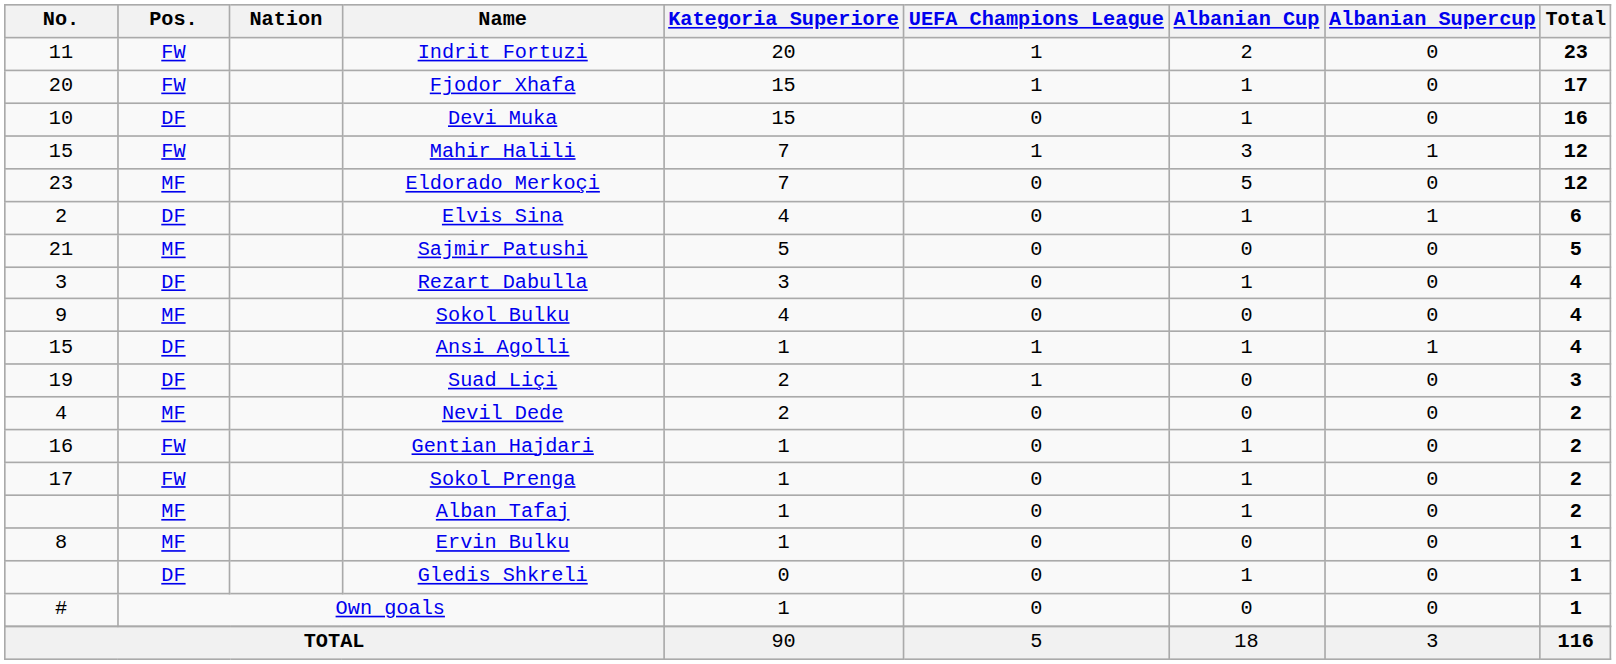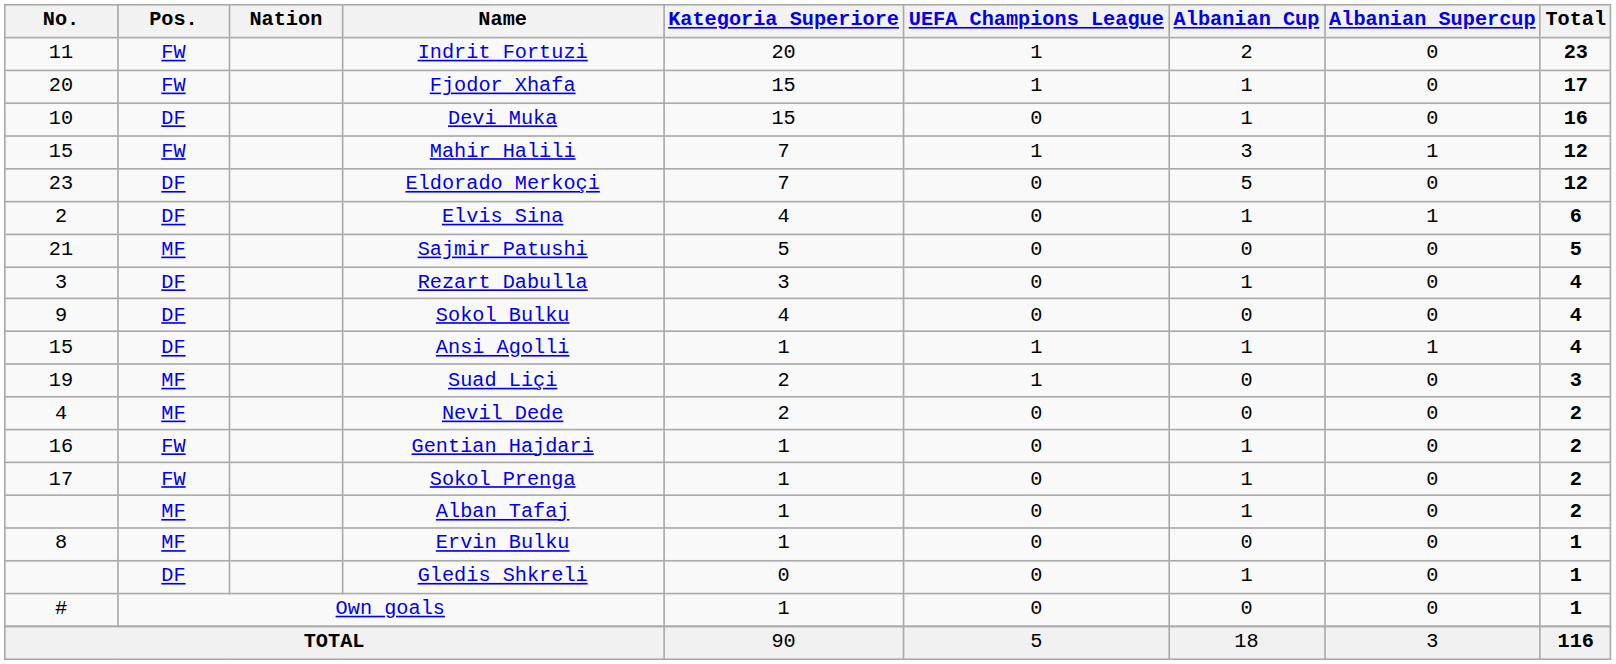 <table class="wikitable sortable" style="font-size: 95%; text-align: center;">
 <tr>
 <th width="7%"><strong>No.</strong></th>
 <th width="7%"><strong>Pos.</strong></th>
 <th width="7%"><strong>Nation</strong></th>
 <th width="20%"><strong>Name</strong></th>
 <th><a href='#'>Kategoria Superiore</a></th>
 <th><a href='#'>UEFA Champions League</a></th>
 <th><a href='#'>Albanian Cup</a></th>
 <th><a href='#'>Albanian Supercup</a></th>
 <th>Total</th>
 </tr>
 <tr>
 <td>11</td>
 <td><a href='#'>FW</a></td>
 <td></td>
 <td><a href='#'>Indrit Fortuzi</a></td>
 <td>20 </td>
 <td>1 </td>
 <td>2 </td>
 <td>0 </td>
 <td><strong>23</strong> </td>
 </tr>
 <tr>
 <td>20</td>
 <td><a href='#'>FW</a></td>
 <td></td>
 <td><a href='#'>Fjodor Xhafa</a></td>
 <td>15 </td>
 <td>1 </td>
 <td>1 </td>
 <td>0 </td>
 <td><strong>17</strong> </td>
 </tr>
 <tr>
 <td>10</td>
 <td><a href='#'>DF</a></td>
 <td></td>
 <td><a href='#'>Devi Muka</a></td>
 <td>15 </td>
 <td>0 </td>
 <td>1 </td>
 <td>0 </td>
 <td><strong>16</strong> </td>
 </tr>
 <tr>
 <td>15</td>
 <td><a href='#'>FW</a></td>
 <td></td>
 <td><a href='#'>Mahir Halili</a></td>
 <td>7 </td>
 <td>1 </td>
 <td>3 </td>
 <td>1 </td>
 <td><strong>12</strong> </td>
 </tr>
 <tr>
 <td>23</td>
-<td><a href='#'>MF</a></td>
+<td><a href='#'>DF</a></td>
 <td></td>
 <td><a href='#'>Eldorado Merkoçi</a></td>
 <td>7 </td>
 <td>0 </td>
 <td>5 </td>
 <td>0 </td>
 <td><strong>12</strong> </td>
 </tr>
 <tr>
 <td>2</td>
 <td><a href='#'>DF</a></td>
 <td></td>
 <td><a href='#'>Elvis Sina</a></td>
 <td>4 </td>
 <td>0 </td>
 <td>1 </td>
 <td>1 </td>
 <td><strong>6</strong> </td>
 </tr>
 <tr>
 <td>21</td>
 <td><a href='#'>MF</a></td>
 <td></td>
 <td><a href='#'>Sajmir Patushi</a></td>
 <td>5 </td>
 <td>0 </td>
 <td>0 </td>
 <td>0 </td>
 <td><strong>5</strong> </td>
 </tr>
 <tr>
 <td>3</td>
 <td><a href='#'>DF</a></td>
 <td></td>
 <td><a href='#'>Rezart Dabulla</a></td>
 <td>3 </td>
 <td>0 </td>
 <td>1 </td>
 <td>0 </td>
 <td><strong>4</strong> </td>
 </tr>
 <tr>
 <td>9</td>
-<td><a href='#'>MF</a></td>
+<td><a href='#'>DF</a></td>
 <td></td>
 <td><a href='#'>Sokol Bulku</a></td>
 <td>4 </td>
 <td>0 </td>
 <td>0 </td>
 <td>0 </td>
 <td><strong>4</strong> </td>
 </tr>
 <tr>
 <td>15</td>
 <td><a href='#'>DF</a></td>
 <td></td>
 <td><a href='#'>Ansi Agolli</a></td>
 <td>1 </td>
 <td>1 </td>
 <td>1 </td>
 <td>1 </td>
 <td><strong>4</strong> </td>
 </tr>
 <tr>
 <td>19</td>
-<td><a href='#'>DF</a></td>
+<td><a href='#'>MF</a></td>
 <td></td>
 <td><a href='#'>Suad Liçi</a></td>
 <td>2 </td>
 <td>1 </td>
 <td>0 </td>
 <td>0 </td>
 <td><strong>3</strong> </td>
 </tr>
 <tr>
 <td>4</td>
 <td><a href='#'>MF</a></td>
 <td></td>
 <td><a href='#'>Nevil Dede</a></td>
 <td>2 </td>
 <td>0 </td>
 <td>0 </td>
 <td>0 </td>
 <td><strong>2</strong> </td>
 </tr>
 <tr>
 <td>16</td>
 <td><a href='#'>FW</a></td>
 <td></td>
 <td><a href='#'>Gentian Hajdari</a></td>
 <td>1 </td>
 <td>0 </td>
 <td>1 </td>
 <td>0 </td>
 <td><strong>2</strong> </td>
 </tr>
 <tr>
 <td>17</td>
 <td><a href='#'>FW</a></td>
 <td></td>
 <td><a href='#'>Sokol Prenga</a></td>
 <td>1 </td>
 <td>0 </td>
 <td>1 </td>
 <td>0 </td>
 <td><strong>2</strong> </td>
 </tr>
 <tr>
 <td></td>
 <td><a href='#'>MF</a></td>
 <td></td>
 <td><a href='#'>Alban Tafaj</a></td>
 <td>1 </td>
 <td>0 </td>
 <td>1 </td>
 <td>0 </td>
 <td><strong>2</strong> </td>
 </tr>
 <tr>
 <td>8</td>
 <td><a href='#'>MF</a></td>
 <td></td>
 <td><a href='#'>Ervin Bulku</a></td>
 <td>1 </td>
 <td>0 </td>
 <td>0 </td>
 <td>0 </td>
 <td><strong>1</strong> </td>
 </tr>
 <tr>
 <td></td>
 <td><a href='#'>DF</a></td>
 <td></td>
 <td><a href='#'>Gledis Shkreli</a></td>
 <td>0 </td>
 <td>0 </td>
 <td>1 </td>
 <td>0 </td>
 <td><strong>1</strong> </td>
 </tr>
 <tr>
 <td>#</td>
 <td colspan=3><a href='#'>Own goals</a></td>
 <td>1 </td>
 <td>0 </td>
 <td>0 </td>
 <td>0 </td>
 <td><strong>1</strong> </td>
 </tr>
 <tr>
 </tr>
 <tr bgcolor="F1F1F1" >
 <td colspan=4><strong>TOTAL</strong></td>
 <td>90 </td>
 <td>5 </td>
 <td>18 </td>
 <td>3 </td>
 <td><strong>116</strong> </td>
 </tr>
 </table>
